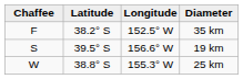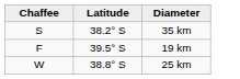 <table class="wikitable">
 <tr>
 <th width="25%" style="background:#eeeeee;">Chaffee</th>
 <th width="25%" style="background:#eeeeee;">Latitude</th>
-<th width="25%" style="background:#eeeeee;">Longitude</th>
 <th width="25%" style="background:#eeeeee;">Diameter</th>
 </tr>
 <tr>
-<td align="center">F</td>
+<td align="center">S</td>
 <td align="center">38.2° S</td>
-<td align="center">152.5° W</td>
 <td align="center">35 km</td>
 </tr>
 <tr>
-<td align="center">S</td>
+<td align="center">F</td>
 <td align="center">39.5° S</td>
-<td align="center">156.6° W</td>
 <td align="center">19 km</td>
 </tr>
 <tr>
 <td align="center">W</td>
 <td align="center">38.8° S</td>
-<td align="center">155.3° W</td>
 <td align="center">25 km</td>
 </tr>
 </table>
